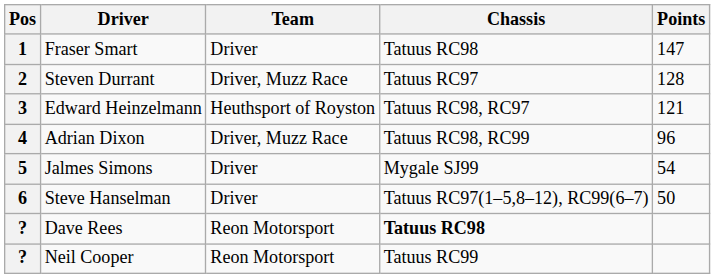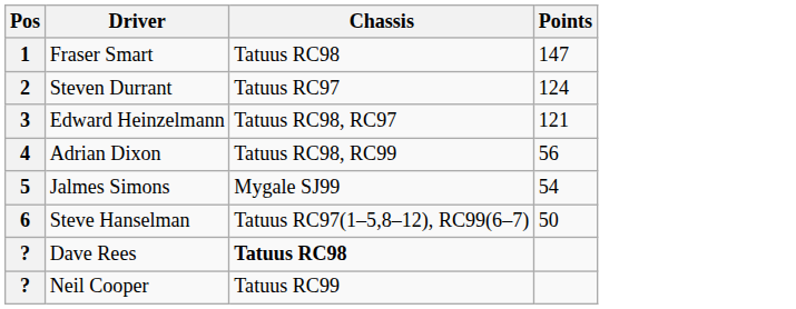 <table class="wikitable" style="font-size:85%">
 <tr>
 <th>Pos</th>
 <th>Driver</th>
-<th>Team</th>
 <th>Chassis</th>
 <th>Points</th>
 </tr>
 <tr>
 <th>1</th>
 <td> Fraser Smart</td>
-<td>Driver</td>
 <td>Tatuus RC98</td>
 <td>147</td>
 </tr>
 <tr>
 <th>2</th>
 <td> Steven Durrant</td>
-<td>Driver, Muzz Race</td>
 <td>Tatuus RC97</td>
-<td>128</td>
+<td>124</td>
 </tr>
 <tr>
 <th>3</th>
 <td> Edward Heinzelmann</td>
-<td>Heuthsport of Royston</td>
 <td>Tatuus RC98, RC97</td>
 <td>121</td>
 </tr>
 <tr>
 <th>4</th>
 <td> Adrian Dixon</td>
-<td>Driver, Muzz Race</td>
 <td>Tatuus RC98, RC99</td>
-<td>96</td>
+<td>56</td>
 </tr>
 <tr>
 <th>5</th>
 <td> Jalmes Simons</td>
-<td>Driver</td>
 <td>Mygale SJ99</td>
 <td>54</td>
 </tr>
 <tr>
 <th>6</th>
 <td> Steve Hanselman</td>
-<td>Driver</td>
 <td>Tatuus RC97(1–5,8–12), RC99(6–7)</td>
 <td>50</td>
 </tr>
 <tr>
 <th>?</th>
 <td> Dave Rees</td>
-<td>Reon Motorsport</td>
 <td><strong>Tatuus RC98</strong></td>
 <td></td>
 </tr>
 <tr>
 <th>?</th>
 <td> Neil Cooper</td>
-<td>Reon Motorsport</td>
 <td>Tatuus RC99</td>
 <td></td>
 </tr>
 </table>
